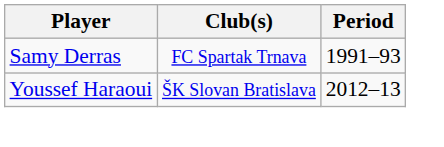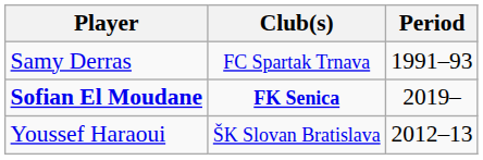 <table class="wikitable collapsible collapsed" style="text-align:center">
 <tr>
 <th scope="col">Player</th>
 <th scope="col" class="unsortable">Club(s)</th>
 <th scope="col">Period</th>
 </tr>
 <tr>
 <td align="left"><a href='#'>Samy Derras</a></td>
 <td><small><a href='#'>FC Spartak Trnava</a></small></td>
 <td>1991–93</td>
 </tr>
 <tr>
+<td align="left"><strong><a href='#'>Sofian El Moudane</a></strong></td>
+<td><small><strong><a href='#'>FK Senica</a></strong></small></td>
+<td>2019–</td>
+</tr>
+<tr>
 <td align="left"><a href='#'>Youssef Haraoui</a></td>
 <td><small><a href='#'>ŠK Slovan Bratislava</a></small></td>
 <td>2012–13</td>
 </tr>
 </table>
